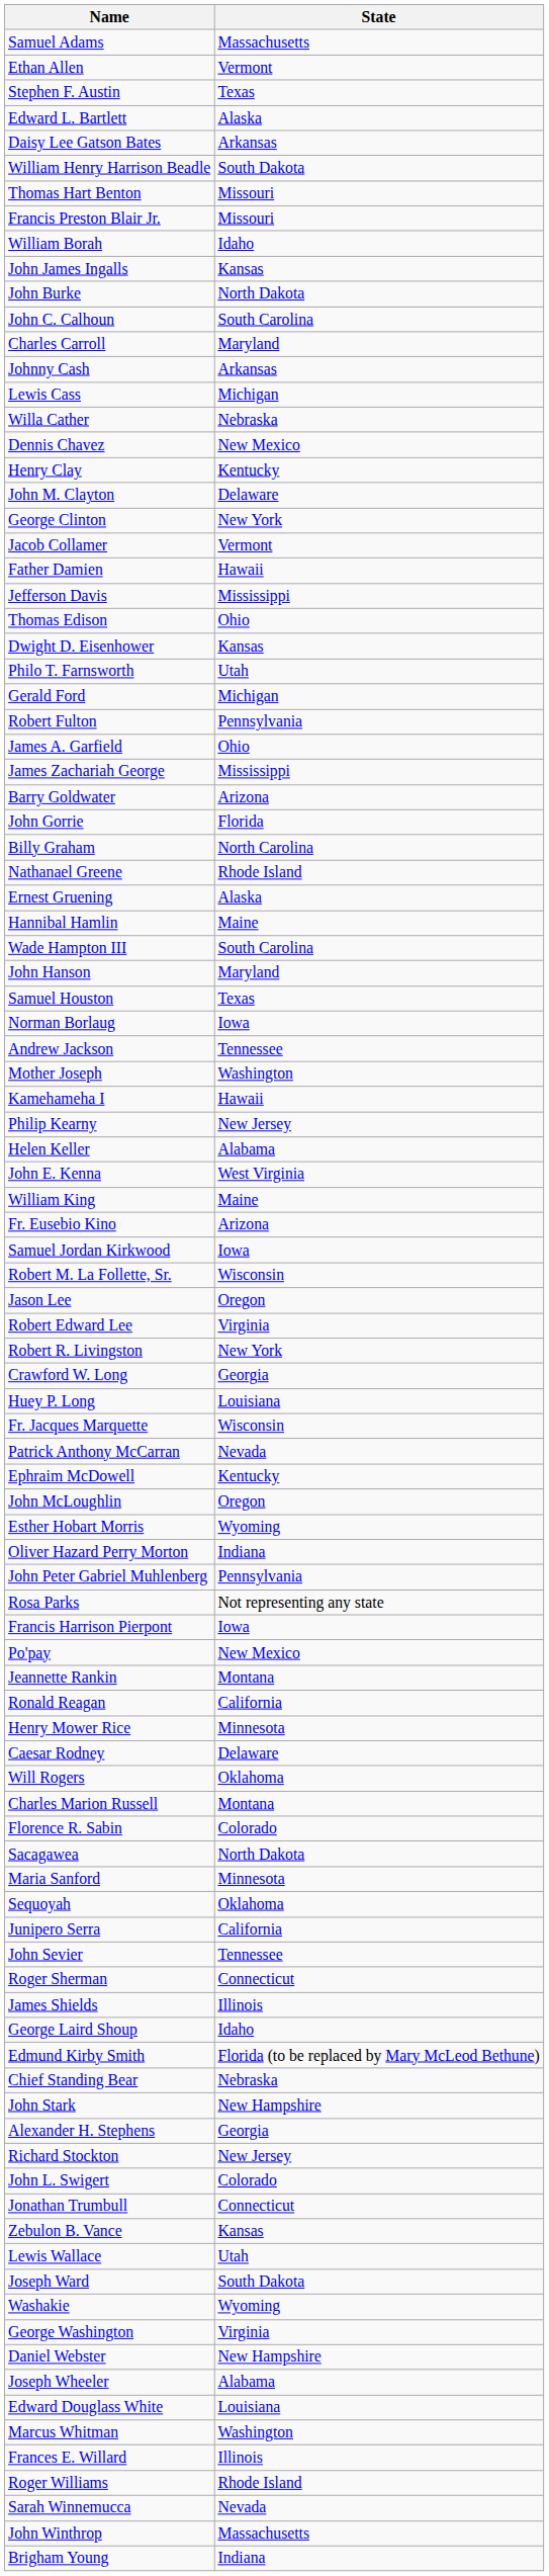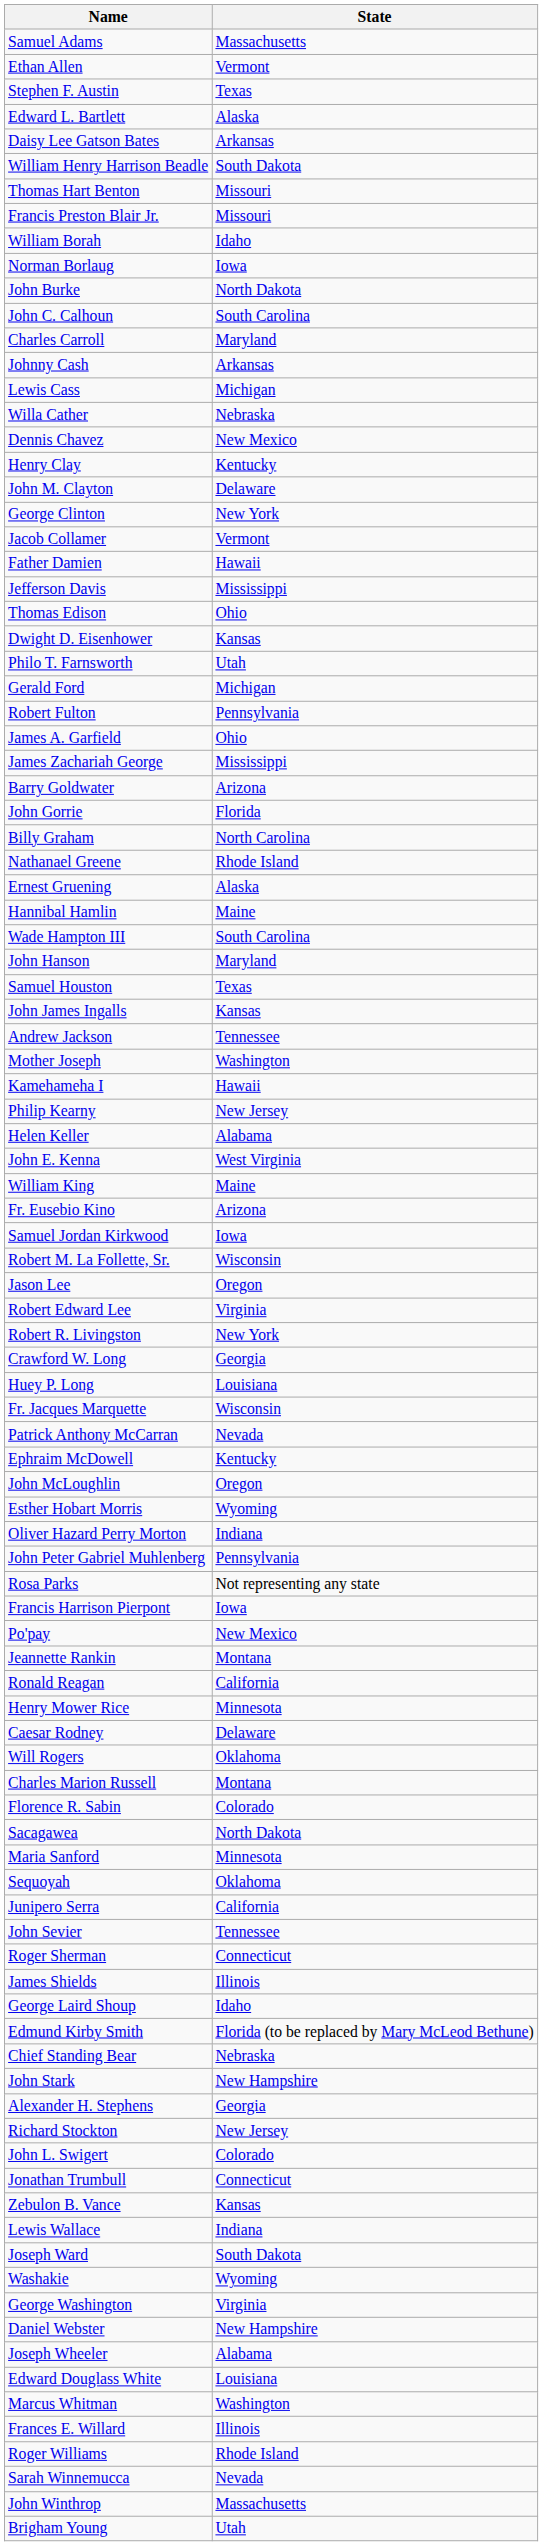 <table class="wikitable sortable">
 <tr>
 <th>Name</th>
 <th>State</th>
 </tr>
 <tr>
 <td><a href='#'>Samuel Adams</a></td>
 <td><a href='#'>Massachusetts</a></td>
 </tr>
 <tr>
 <td><a href='#'>Ethan Allen</a></td>
 <td><a href='#'>Vermont</a></td>
 </tr>
 <tr>
 <td><a href='#'>Stephen F. Austin</a></td>
 <td><a href='#'>Texas</a></td>
 </tr>
 <tr>
 <td><a href='#'>Edward L. Bartlett</a></td>
 <td><a href='#'>Alaska</a></td>
 </tr>
 <tr>
 <td><a href='#'>Daisy Lee Gatson Bates</a></td>
 <td><a href='#'>Arkansas</a></td>
 </tr>
 <tr>
 <td><a href='#'>William Henry Harrison Beadle</a></td>
 <td><a href='#'>South Dakota</a></td>
 </tr>
 <tr>
 <td><a href='#'>Thomas Hart Benton</a></td>
 <td><a href='#'>Missouri</a></td>
 </tr>
 <tr>
 <td><a href='#'>Francis Preston Blair Jr.</a></td>
 <td><a href='#'>Missouri</a></td>
 </tr>
 <tr>
 <td><a href='#'>William Borah</a></td>
 <td><a href='#'>Idaho</a></td>
 </tr>
 <tr>
-<td><a href='#'>John James Ingalls</a></td>
-<td><a href='#'>Kansas</a></td>
+<td><a href='#'>Norman Borlaug</a></td>
+<td><a href='#'>Iowa</a></td>
 </tr>
 <tr>
 <td><a href='#'>John Burke</a></td>
 <td><a href='#'>North Dakota</a></td>
 </tr>
 <tr>
 <td><a href='#'>John C. Calhoun</a></td>
 <td><a href='#'>South Carolina</a></td>
 </tr>
 <tr>
 <td><a href='#'>Charles Carroll</a></td>
 <td><a href='#'>Maryland</a></td>
 </tr>
 <tr>
 <td><a href='#'>Johnny Cash</a></td>
 <td><a href='#'>Arkansas</a></td>
 </tr>
 <tr>
 <td><a href='#'>Lewis Cass</a></td>
 <td><a href='#'>Michigan</a></td>
 </tr>
 <tr>
 <td><a href='#'>Willa Cather</a></td>
 <td><a href='#'>Nebraska</a></td>
 </tr>
 <tr>
 <td><a href='#'>Dennis Chavez</a></td>
 <td><a href='#'>New Mexico</a></td>
 </tr>
 <tr>
 <td><a href='#'>Henry Clay</a></td>
 <td><a href='#'>Kentucky</a></td>
 </tr>
 <tr>
 <td><a href='#'>John M. Clayton</a></td>
 <td><a href='#'>Delaware</a></td>
 </tr>
 <tr>
 <td><a href='#'>George Clinton</a></td>
 <td><a href='#'>New York</a></td>
 </tr>
 <tr>
 <td><a href='#'>Jacob Collamer</a></td>
 <td><a href='#'>Vermont</a></td>
 </tr>
 <tr>
 <td><a href='#'>Father Damien</a></td>
 <td><a href='#'>Hawaii</a></td>
 </tr>
 <tr>
 <td><a href='#'>Jefferson Davis</a></td>
 <td><a href='#'>Mississippi</a></td>
 </tr>
 <tr>
 <td><a href='#'>Thomas Edison</a></td>
 <td><a href='#'>Ohio</a></td>
 </tr>
 <tr>
 <td><a href='#'>Dwight D. Eisenhower</a></td>
 <td><a href='#'>Kansas</a></td>
 </tr>
 <tr>
 <td><a href='#'>Philo T. Farnsworth</a></td>
 <td><a href='#'>Utah</a></td>
 </tr>
 <tr>
 <td><a href='#'>Gerald Ford</a></td>
 <td><a href='#'>Michigan</a></td>
 </tr>
 <tr>
 <td><a href='#'>Robert Fulton</a></td>
 <td><a href='#'>Pennsylvania</a></td>
 </tr>
 <tr>
 <td><a href='#'>James A. Garfield</a></td>
 <td><a href='#'>Ohio</a></td>
 </tr>
 <tr>
 <td><a href='#'>James Zachariah George</a></td>
 <td><a href='#'>Mississippi</a></td>
 </tr>
 <tr>
 <td><a href='#'>Barry Goldwater</a></td>
 <td><a href='#'>Arizona</a></td>
 </tr>
 <tr>
 <td><a href='#'>John Gorrie</a></td>
 <td><a href='#'>Florida</a></td>
 </tr>
 <tr>
 <td><a href='#'>Billy Graham</a></td>
 <td><a href='#'>North Carolina</a></td>
 </tr>
 <tr>
 <td><a href='#'>Nathanael Greene</a></td>
 <td><a href='#'>Rhode Island</a></td>
 </tr>
 <tr>
 <td><a href='#'>Ernest Gruening</a></td>
 <td><a href='#'>Alaska</a></td>
 </tr>
 <tr>
 <td><a href='#'>Hannibal Hamlin</a></td>
 <td><a href='#'>Maine</a></td>
 </tr>
 <tr>
 <td><a href='#'>Wade Hampton III</a></td>
 <td><a href='#'>South Carolina</a></td>
 </tr>
 <tr>
 <td><a href='#'>John Hanson</a></td>
 <td><a href='#'>Maryland</a></td>
 </tr>
 <tr>
 <td><a href='#'>Samuel Houston</a></td>
 <td><a href='#'>Texas</a></td>
 </tr>
 <tr>
-<td><a href='#'>Norman Borlaug</a></td>
-<td><a href='#'>Iowa</a></td>
+<td><a href='#'>John James Ingalls</a></td>
+<td><a href='#'>Kansas</a></td>
 </tr>
 <tr>
 <td><a href='#'>Andrew Jackson</a></td>
 <td><a href='#'>Tennessee</a></td>
 </tr>
 <tr>
 <td><a href='#'>Mother Joseph</a></td>
 <td><a href='#'>Washington</a></td>
 </tr>
 <tr>
 <td><a href='#'>Kamehameha I</a></td>
 <td><a href='#'>Hawaii</a></td>
 </tr>
 <tr>
 <td><a href='#'>Philip Kearny</a></td>
 <td><a href='#'>New Jersey</a></td>
 </tr>
 <tr>
 <td><a href='#'>Helen Keller</a></td>
 <td><a href='#'>Alabama</a></td>
 </tr>
 <tr>
 <td><a href='#'>John E. Kenna</a></td>
 <td><a href='#'>West Virginia</a></td>
 </tr>
 <tr>
 <td><a href='#'>William King</a></td>
 <td><a href='#'>Maine</a></td>
 </tr>
 <tr>
 <td><a href='#'>Fr. Eusebio Kino</a></td>
 <td><a href='#'>Arizona</a></td>
 </tr>
 <tr>
 <td><a href='#'>Samuel Jordan Kirkwood</a></td>
 <td><a href='#'>Iowa</a></td>
 </tr>
 <tr>
 <td><a href='#'>Robert M. La Follette, Sr.</a></td>
 <td><a href='#'>Wisconsin</a></td>
 </tr>
 <tr>
 <td><a href='#'>Jason Lee</a></td>
 <td><a href='#'>Oregon</a></td>
 </tr>
 <tr>
 <td><a href='#'>Robert Edward Lee</a></td>
 <td><a href='#'>Virginia</a></td>
 </tr>
 <tr>
 <td><a href='#'>Robert R. Livingston</a></td>
 <td><a href='#'>New York</a></td>
 </tr>
 <tr>
 <td><a href='#'>Crawford W. Long</a></td>
 <td><a href='#'>Georgia</a></td>
 </tr>
 <tr>
 <td><a href='#'>Huey P. Long</a></td>
 <td><a href='#'>Louisiana</a></td>
 </tr>
 <tr>
 <td><a href='#'>Fr. Jacques Marquette</a></td>
 <td><a href='#'>Wisconsin</a></td>
 </tr>
 <tr>
 <td><a href='#'>Patrick Anthony McCarran</a></td>
 <td><a href='#'>Nevada</a></td>
 </tr>
 <tr>
 <td><a href='#'>Ephraim McDowell</a></td>
 <td><a href='#'>Kentucky</a></td>
 </tr>
 <tr>
 <td><a href='#'>John McLoughlin</a></td>
 <td><a href='#'>Oregon</a></td>
 </tr>
 <tr>
 <td><a href='#'>Esther Hobart Morris</a></td>
 <td><a href='#'>Wyoming</a></td>
 </tr>
 <tr>
 <td><a href='#'>Oliver Hazard Perry Morton</a></td>
 <td><a href='#'>Indiana</a></td>
 </tr>
 <tr>
 <td><a href='#'>John Peter Gabriel Muhlenberg</a></td>
 <td><a href='#'>Pennsylvania</a></td>
 </tr>
 <tr>
 <td><a href='#'>Rosa Parks</a></td>
 <td>Not representing any state</td>
 </tr>
 <tr>
 <td><a href='#'>Francis Harrison Pierpont</a></td>
 <td><a href='#'>Iowa</a></td>
 </tr>
 <tr>
 <td><a href='#'>Po'pay</a></td>
 <td><a href='#'>New Mexico</a></td>
 </tr>
 <tr>
 <td><a href='#'>Jeannette Rankin</a></td>
 <td><a href='#'>Montana</a></td>
 </tr>
 <tr>
 <td><a href='#'>Ronald Reagan</a></td>
 <td><a href='#'>California</a></td>
 </tr>
 <tr>
 <td><a href='#'>Henry Mower Rice</a></td>
 <td><a href='#'>Minnesota</a></td>
 </tr>
 <tr>
 <td><a href='#'>Caesar Rodney</a></td>
 <td><a href='#'>Delaware</a></td>
 </tr>
 <tr>
 <td><a href='#'>Will Rogers</a></td>
 <td><a href='#'>Oklahoma</a></td>
 </tr>
 <tr>
 <td><a href='#'>Charles Marion Russell</a></td>
 <td><a href='#'>Montana</a></td>
 </tr>
 <tr>
 <td><a href='#'>Florence R. Sabin</a></td>
 <td><a href='#'>Colorado</a></td>
 </tr>
 <tr>
 <td><a href='#'>Sacagawea</a></td>
 <td><a href='#'>North Dakota</a></td>
 </tr>
 <tr>
 <td><a href='#'>Maria Sanford</a></td>
 <td><a href='#'>Minnesota</a></td>
 </tr>
 <tr>
 <td><a href='#'>Sequoyah</a></td>
 <td><a href='#'>Oklahoma</a></td>
 </tr>
 <tr>
 <td><a href='#'>Junipero Serra</a></td>
 <td><a href='#'>California</a></td>
 </tr>
 <tr>
 <td><a href='#'>John Sevier</a></td>
 <td><a href='#'>Tennessee</a></td>
 </tr>
 <tr>
 <td><a href='#'>Roger Sherman</a></td>
 <td><a href='#'>Connecticut</a></td>
 </tr>
 <tr>
 <td><a href='#'>James Shields</a></td>
 <td><a href='#'>Illinois</a></td>
 </tr>
 <tr>
 <td><a href='#'>George Laird Shoup</a></td>
 <td><a href='#'>Idaho</a></td>
 </tr>
 <tr>
 <td><a href='#'>Edmund Kirby Smith</a></td>
 <td><a href='#'>Florida</a> (to be replaced by <a href='#'>Mary McLeod Bethune</a>)</td>
 </tr>
 <tr>
 <td><a href='#'>Chief Standing Bear</a></td>
 <td><a href='#'>Nebraska</a></td>
 </tr>
 <tr>
 <td><a href='#'>John Stark</a></td>
 <td><a href='#'>New Hampshire</a></td>
 </tr>
 <tr>
 <td><a href='#'>Alexander H. Stephens</a></td>
 <td><a href='#'>Georgia</a></td>
 </tr>
 <tr>
 <td><a href='#'>Richard Stockton</a></td>
 <td><a href='#'>New Jersey</a></td>
 </tr>
 <tr>
 <td><a href='#'>John L. Swigert</a></td>
 <td><a href='#'>Colorado</a></td>
 </tr>
 <tr>
 <td><a href='#'>Jonathan Trumbull</a></td>
 <td><a href='#'>Connecticut</a></td>
 </tr>
 <tr>
 <td><a href='#'>Zebulon B. Vance</a></td>
 <td><a href='#'>Kansas</a></td>
 </tr>
 <tr>
 <td><a href='#'>Lewis Wallace</a></td>
-<td><a href='#'>Utah</a></td>
+<td><a href='#'>Indiana</a></td>
 </tr>
 <tr>
 <td><a href='#'>Joseph Ward</a></td>
 <td><a href='#'>South Dakota</a></td>
 </tr>
 <tr>
 <td><a href='#'>Washakie</a></td>
 <td><a href='#'>Wyoming</a></td>
 </tr>
 <tr>
 <td><a href='#'>George Washington</a></td>
 <td><a href='#'>Virginia</a></td>
 </tr>
 <tr>
 <td><a href='#'>Daniel Webster</a></td>
 <td><a href='#'>New Hampshire</a></td>
 </tr>
 <tr>
 <td><a href='#'>Joseph Wheeler</a></td>
 <td><a href='#'>Alabama</a></td>
 </tr>
 <tr>
 <td><a href='#'>Edward Douglass White</a></td>
 <td><a href='#'>Louisiana</a></td>
 </tr>
 <tr>
 <td><a href='#'>Marcus Whitman</a></td>
 <td><a href='#'>Washington</a></td>
 </tr>
 <tr>
 <td><a href='#'>Frances E. Willard</a></td>
 <td><a href='#'>Illinois</a></td>
 </tr>
 <tr>
 <td><a href='#'>Roger Williams</a></td>
 <td><a href='#'>Rhode Island</a></td>
 </tr>
 <tr>
 <td><a href='#'>Sarah Winnemucca</a></td>
 <td><a href='#'>Nevada</a></td>
 </tr>
 <tr>
 <td><a href='#'>John Winthrop</a></td>
 <td><a href='#'>Massachusetts</a></td>
 </tr>
 <tr>
 <td><a href='#'>Brigham Young</a></td>
-<td><a href='#'>Indiana</a></td>
+<td><a href='#'>Utah</a></td>
 </tr>
 </table>
